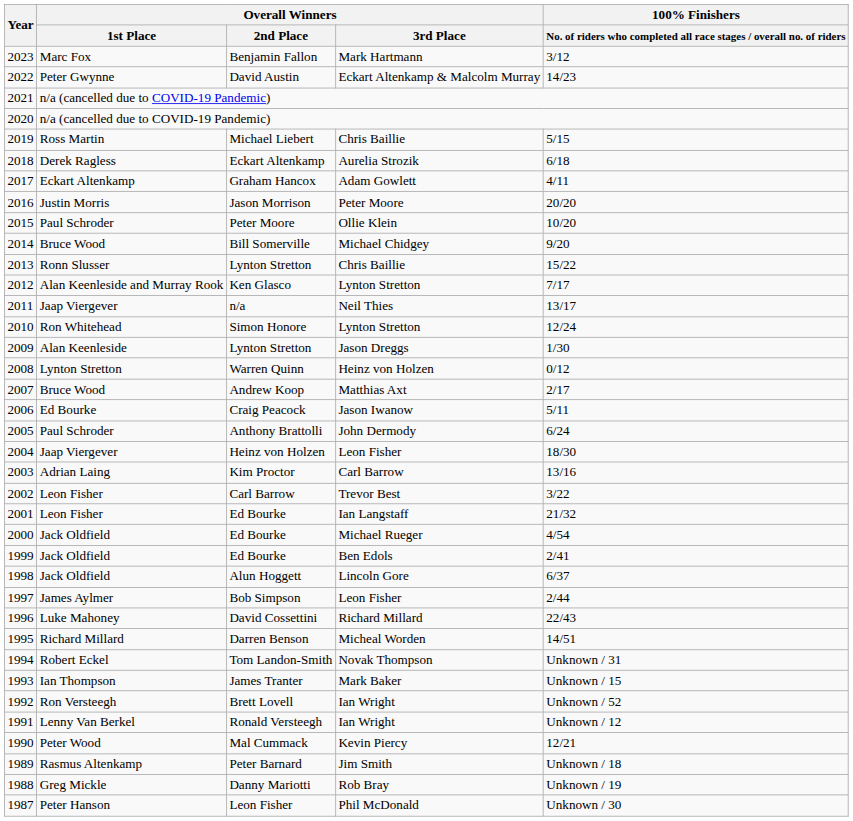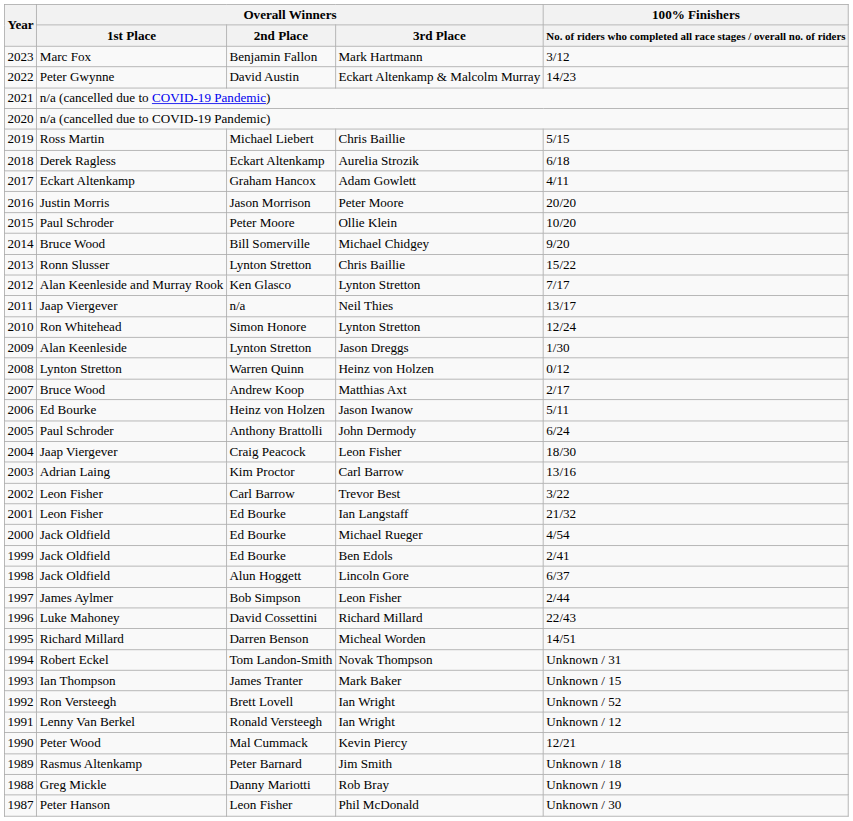 <table class="wikitable">
 <tr>
 <th rowspan="2">Year</th>
 <th colspan="3">Overall Winners</th>
 <th>100% Finishers</th>
 </tr>
 <tr>
 <th><strong>1st Place</strong></th>
 <th><strong>2nd  Place</strong></th>
 <th><strong>3rd  Place</strong></th>
 <th><strong><small>No. of riders who completed all race stages / overall no. of riders</small></strong></th>
 </tr>
 <tr>
 <td>2023</td>
 <td>Marc Fox</td>
 <td>Benjamin Fallon</td>
 <td>Mark Hartmann</td>
 <td>3/12</td>
 </tr>
 <tr>
 <td>2022</td>
 <td>Peter Gwynne</td>
 <td>David Austin</td>
 <td>Eckart Altenkamp & Malcolm Murray</td>
 <td>14/23</td>
 </tr>
 <tr>
 <td>2021</td>
 <td colspan="4">n/a (cancelled due to <a href='#'>COVID-19 Pandemic</a>)</td>
 </tr>
 <tr>
 <td>2020</td>
 <td colspan="4">n/a (cancelled due to COVID-19 Pandemic)</td>
 </tr>
 <tr>
 <td>2019</td>
 <td>Ross Martin</td>
 <td>Michael Liebert</td>
 <td>Chris Baillie</td>
 <td>5/15</td>
 </tr>
 <tr>
 <td>2018</td>
 <td>Derek Ragless</td>
 <td>Eckart Altenkamp</td>
 <td>Aurelia Strozik</td>
 <td>6/18</td>
 </tr>
 <tr>
 <td>2017</td>
 <td>Eckart Altenkamp</td>
 <td>Graham Hancox</td>
 <td>Adam Gowlett</td>
 <td>4/11</td>
 </tr>
 <tr>
 <td>2016</td>
 <td>Justin Morris</td>
 <td>Jason Morrison</td>
 <td>Peter Moore</td>
 <td>20/20</td>
 </tr>
 <tr>
 <td>2015</td>
 <td>Paul Schroder</td>
 <td>Peter Moore</td>
 <td>Ollie Klein</td>
 <td>10/20</td>
 </tr>
 <tr>
 <td>2014</td>
 <td>Bruce Wood</td>
 <td>Bill Somerville</td>
 <td>Michael Chidgey</td>
 <td>9/20</td>
 </tr>
 <tr>
 <td>2013</td>
 <td>Ronn Slusser</td>
 <td>Lynton Stretton</td>
 <td>Chris Baillie</td>
 <td>15/22</td>
 </tr>
 <tr>
 <td>2012</td>
 <td>Alan Keenleside and Murray Rook</td>
 <td>Ken Glasco</td>
 <td>Lynton Stretton</td>
 <td>7/17</td>
 </tr>
 <tr>
 <td>2011</td>
 <td>Jaap Viergever</td>
 <td>n/a</td>
 <td>Neil Thies</td>
 <td>13/17</td>
 </tr>
 <tr>
 <td>2010</td>
 <td>Ron Whitehead</td>
 <td>Simon Honore</td>
 <td>Lynton Stretton</td>
 <td>12/24</td>
 </tr>
 <tr>
 <td>2009</td>
 <td>Alan Keenleside</td>
 <td>Lynton Stretton</td>
 <td>Jason Dreggs</td>
 <td>1/30</td>
 </tr>
 <tr>
 <td>2008</td>
 <td>Lynton Stretton</td>
 <td>Warren Quinn</td>
 <td>Heinz von Holzen</td>
 <td>0/12</td>
 </tr>
 <tr>
 <td>2007</td>
 <td>Bruce Wood</td>
 <td>Andrew Koop</td>
 <td>Matthias Axt</td>
 <td>2/17</td>
 </tr>
 <tr>
 <td>2006</td>
 <td>Ed Bourke</td>
-<td>Craig Peacock</td>
+<td>Heinz von Holzen</td>
 <td>Jason Iwanow</td>
 <td>5/11</td>
 </tr>
 <tr>
 <td>2005</td>
 <td>Paul Schroder</td>
 <td>Anthony Brattolli</td>
 <td>John Dermody</td>
 <td>6/24</td>
 </tr>
 <tr>
 <td>2004</td>
 <td>Jaap Viergever</td>
-<td>Heinz von Holzen</td>
+<td>Craig Peacock</td>
 <td>Leon Fisher</td>
 <td>18/30</td>
 </tr>
 <tr>
 <td>2003</td>
 <td>Adrian Laing</td>
 <td>Kim Proctor</td>
 <td>Carl Barrow</td>
 <td>13/16</td>
 </tr>
 <tr>
 <td>2002</td>
 <td>Leon Fisher</td>
 <td>Carl Barrow</td>
 <td>Trevor Best</td>
 <td>3/22</td>
 </tr>
 <tr>
 <td>2001</td>
 <td>Leon Fisher</td>
 <td>Ed Bourke</td>
 <td>Ian Langstaff</td>
 <td>21/32</td>
 </tr>
 <tr>
 <td>2000</td>
 <td>Jack Oldfield</td>
 <td>Ed Bourke</td>
 <td>Michael Rueger</td>
 <td>4/54</td>
 </tr>
 <tr>
 <td>1999</td>
 <td>Jack Oldfield</td>
 <td>Ed Bourke</td>
 <td>Ben Edols</td>
 <td>2/41</td>
 </tr>
 <tr>
 <td>1998</td>
 <td>Jack Oldfield</td>
 <td>Alun Hoggett</td>
 <td>Lincoln Gore</td>
 <td>6/37</td>
 </tr>
 <tr>
 <td>1997</td>
 <td>James Aylmer</td>
 <td>Bob Simpson</td>
 <td>Leon Fisher</td>
 <td>2/44</td>
 </tr>
 <tr>
 <td>1996</td>
 <td>Luke Mahoney</td>
 <td>David Cossettini</td>
 <td>Richard Millard</td>
 <td>22/43</td>
 </tr>
 <tr>
 <td>1995</td>
 <td>Richard Millard</td>
 <td>Darren Benson</td>
 <td>Micheal Worden</td>
 <td>14/51</td>
 </tr>
 <tr>
 <td>1994</td>
 <td>Robert Eckel</td>
 <td>Tom Landon-Smith</td>
 <td>Novak Thompson</td>
 <td>Unknown / 31</td>
 </tr>
 <tr>
 <td>1993</td>
 <td>Ian Thompson</td>
 <td>James Tranter</td>
 <td>Mark Baker</td>
 <td>Unknown / 15</td>
 </tr>
 <tr>
 <td>1992</td>
 <td>Ron Versteegh</td>
 <td>Brett Lovell</td>
 <td>Ian Wright</td>
 <td>Unknown / 52</td>
 </tr>
 <tr>
 <td>1991</td>
 <td>Lenny Van Berkel</td>
 <td>Ronald Versteegh</td>
 <td>Ian Wright</td>
 <td>Unknown / 12</td>
 </tr>
 <tr>
 <td>1990</td>
 <td>Peter Wood</td>
 <td>Mal Cummack</td>
 <td>Kevin Piercy</td>
 <td>12/21</td>
 </tr>
 <tr>
 <td>1989</td>
 <td>Rasmus Altenkamp</td>
 <td>Peter Barnard</td>
 <td>Jim Smith</td>
 <td>Unknown / 18</td>
 </tr>
 <tr>
 <td>1988</td>
 <td>Greg Mickle</td>
 <td>Danny Mariotti</td>
 <td>Rob Bray</td>
 <td>Unknown / 19</td>
 </tr>
 <tr>
 <td>1987</td>
 <td>Peter Hanson</td>
 <td>Leon Fisher</td>
 <td>Phil McDonald</td>
 <td>Unknown / 30</td>
 </tr>
 </table>
